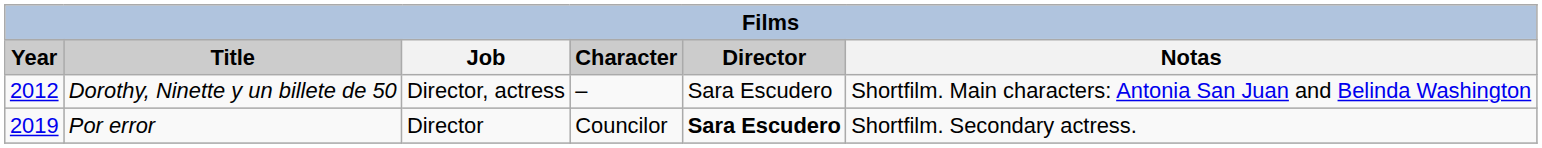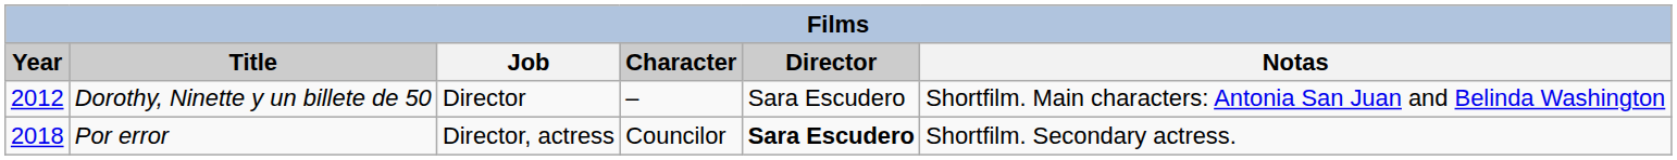 <table class="wikitable" style="font-size: 90%;">
 <tr>
 <th colspan="6" style="background:#B0C4DE;">Films</th>
 </tr>
 <tr>
 <th style="background: #CCCCCC;">Year</th>
 <th style="background: #CCCCCC;">Title</th>
 <th>Job</th>
 <th style="background: #CCCCCC;">Character</th>
 <th style="background: #CCCCCC;">Director</th>
 <th>Notas</th>
 </tr>
 <tr>
 <td><a href='#'>2012</a></td>
 <td><em>Dorothy, Ninette y un billete de 50</em></td>
-<td>Director, actress</td>
+<td>Director</td>
 <td>–</td>
 <td>Sara Escudero</td>
 <td>Shortfilm. Main characters: <a href='#'>Antonia San Juan</a> and <a href='#'>Belinda Washington</a></td>
 </tr>
 <tr>
-<td><a href='#'>2019</a></td>
+<td><a href='#'>2018</a></td>
 <td><em>Por error</em></td>
-<td>Director</td>
+<td>Director, actress</td>
 <td>Councilor</td>
 <td><strong>Sara Escudero</strong></td>
 <td>Shortfilm. Secondary actress.</td>
 </tr>
 </table>
